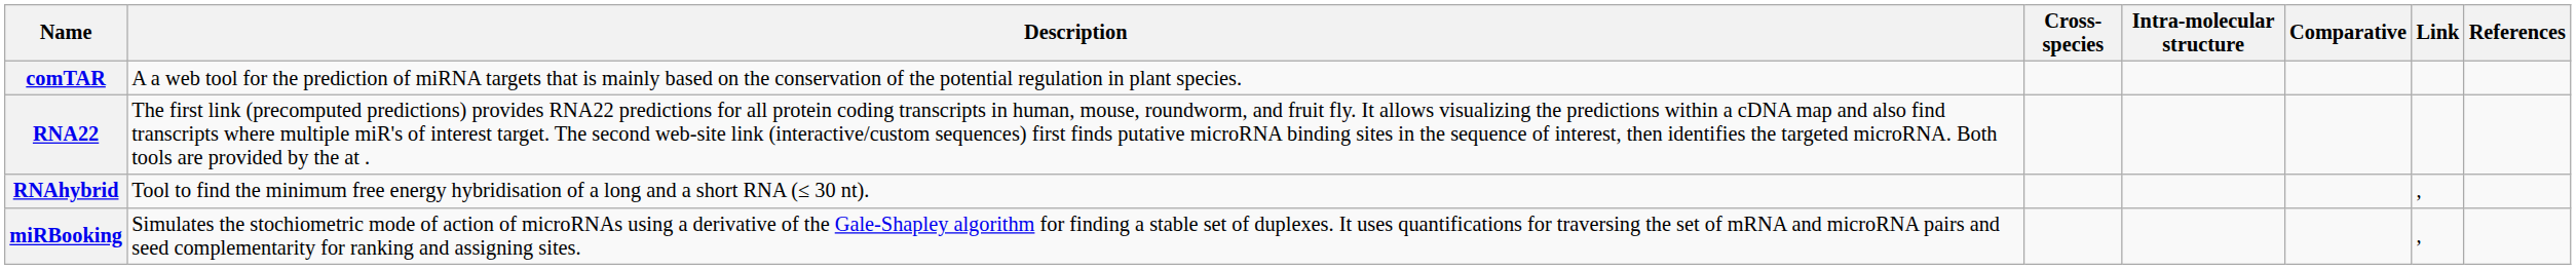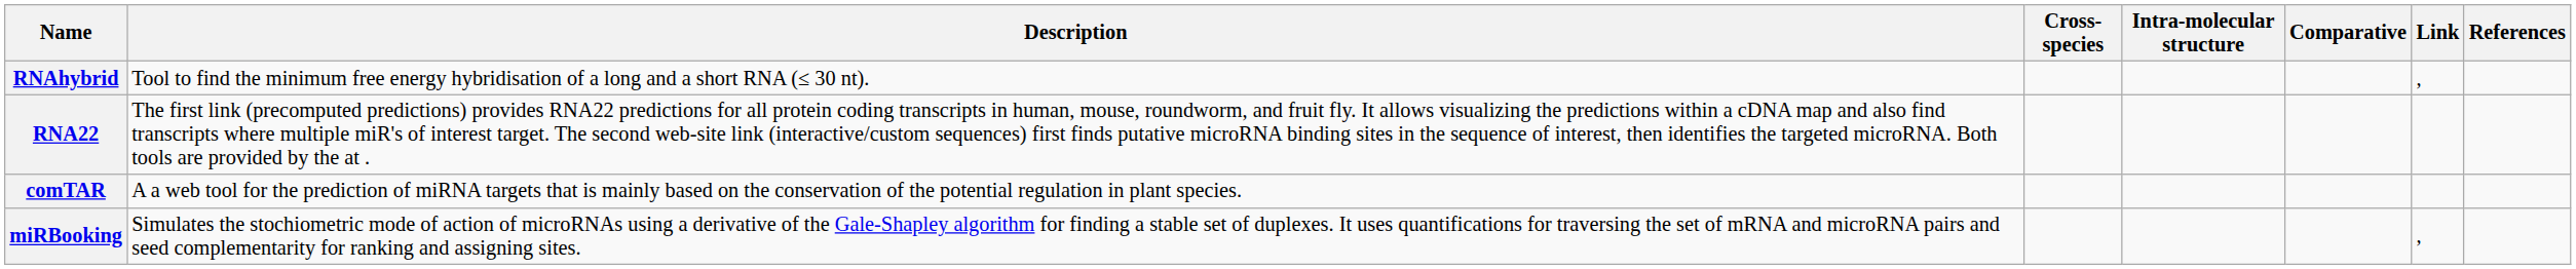 <table class="wikitable sortable">
 <tr>
 <th>Name</th>
 <th>Description</th>
 <th>Cross-species</th>
 <th>Intra-molecular structure</th>
 <th>Comparative</th>
 <th>Link</th>
 <th>References</th>
 </tr>
 <tr>
-<th><a href='#'>comTAR</a></th>
-<td>A a web tool for the prediction of miRNA targets that is mainly based on the conservation of the potential regulation in plant species.</td>
+<th><a href='#'>RNAhybrid</a></th>
+<td>Tool to find the minimum free energy hybridisation of a long and a short RNA (≤ 30 nt).</td>
 <td></td>
 <td></td>
 <td></td>
-<td></td>
+<td>, </td>
 <td></td>
 </tr>
 <tr>
 <th><a href='#'>RNA22</a></th>
 <td>The first link (precomputed predictions) provides RNA22 predictions for all protein coding transcripts in human, mouse, roundworm, and fruit fly. It allows visualizing the predictions within a cDNA map and also find transcripts where multiple miR's of interest target. The second web-site link (interactive/custom sequences) first finds putative microRNA binding sites in the sequence of interest, then identifies the targeted microRNA. Both tools are provided by the  at .</td>
 <td></td>
 <td></td>
 <td></td>
 <td> </td>
 <td></td>
 </tr>
 <tr>
-<th><a href='#'>RNAhybrid</a></th>
-<td>Tool to find the minimum free energy hybridisation of a long and a short RNA (≤ 30 nt).</td>
+<th><a href='#'>comTAR</a></th>
+<td>A a web tool for the prediction of miRNA targets that is mainly based on the conservation of the potential regulation in plant species.</td>
 <td></td>
 <td></td>
 <td></td>
-<td>, </td>
+<td></td>
 <td></td>
 </tr>
 <tr>
 <th><a href='#'>miRBooking</a></th>
 <td>Simulates the stochiometric mode of action of microRNAs using a derivative of the <a href='#'>Gale-Shapley algorithm</a> for finding a stable set of duplexes. It uses quantifications for traversing the set of mRNA and microRNA pairs and seed complementarity for ranking and assigning sites.</td>
 <td></td>
 <td></td>
 <td></td>
 <td>, </td>
 <td></td>
 </tr>
 </table>
